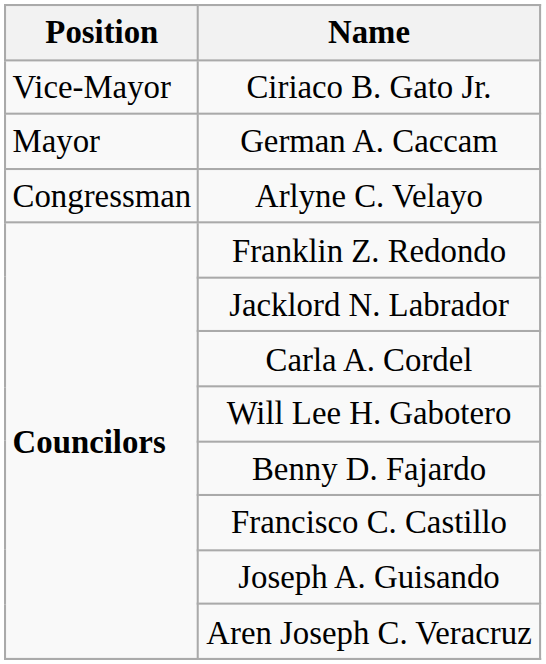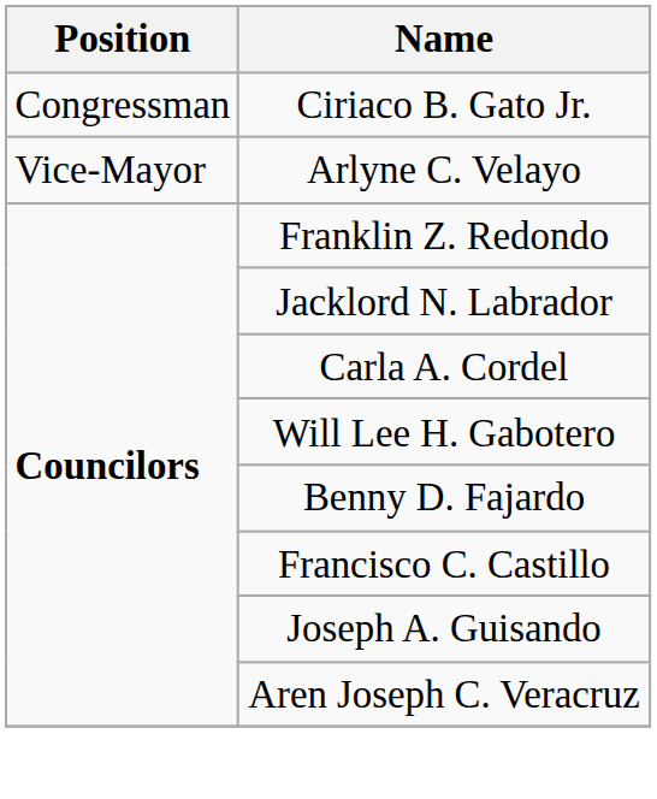 <table class="wikitable" style="line-height:1.20em; font-size:100%;">
 <tr>
 <th>Position</th>
 <th>Name</th>
 </tr>
 <tr>
-<td>Vice-Mayor</td>
+<td>Congressman</td>
 <td style="text-align:center;">Ciriaco B. Gato Jr.</td>
 </tr>
 <tr>
-<td>Mayor</td>
-<td style="text-align:center;">German A. Caccam</td>
-</tr>
-<tr>
-<td>Congressman</td>
+<td>Vice-Mayor</td>
 <td style="text-align:center;">Arlyne C. Velayo</td>
 </tr>
 <tr>
 <td rowspan=8><strong>Councilors</strong></td>
 <td style="text-align:center;">Franklin Z. Redondo</td>
 </tr>
 <tr>
 <td style="text-align:center;">Jacklord N. Labrador</td>
 </tr>
 <tr>
 <td style="text-align:center;">Carla A. Cordel</td>
 </tr>
 <tr>
 <td style="text-align:center;">Will Lee H. Gabotero</td>
 </tr>
 <tr>
 <td style="text-align:center;">Benny D. Fajardo</td>
 </tr>
 <tr>
 <td style="text-align:center;">Francisco C. Castillo</td>
 </tr>
 <tr>
 <td style="text-align:center;">Joseph A. Guisando</td>
 </tr>
 <tr>
 <td style="text-align:center;">Aren Joseph C. Veracruz</td>
 </tr>
 <tr>
 </tr>
 </table>
